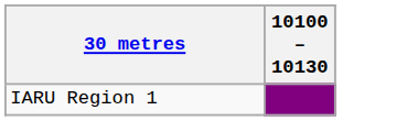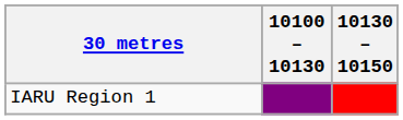 <table class="wikitable" style="font-size:70%">
 <tr>
 <th width=120px><a href='#'>30 metres</a></th>
 <th width= 30px>10100 – 10130</th>
+<th width= 20px>10130 – 10150</th>
 </tr>
 <tr>
 <td>IARU Region 1</td>
 <td style="background-color: purple"></td>
+<td style="background-color: red"></td>
 </tr>
 </table>
